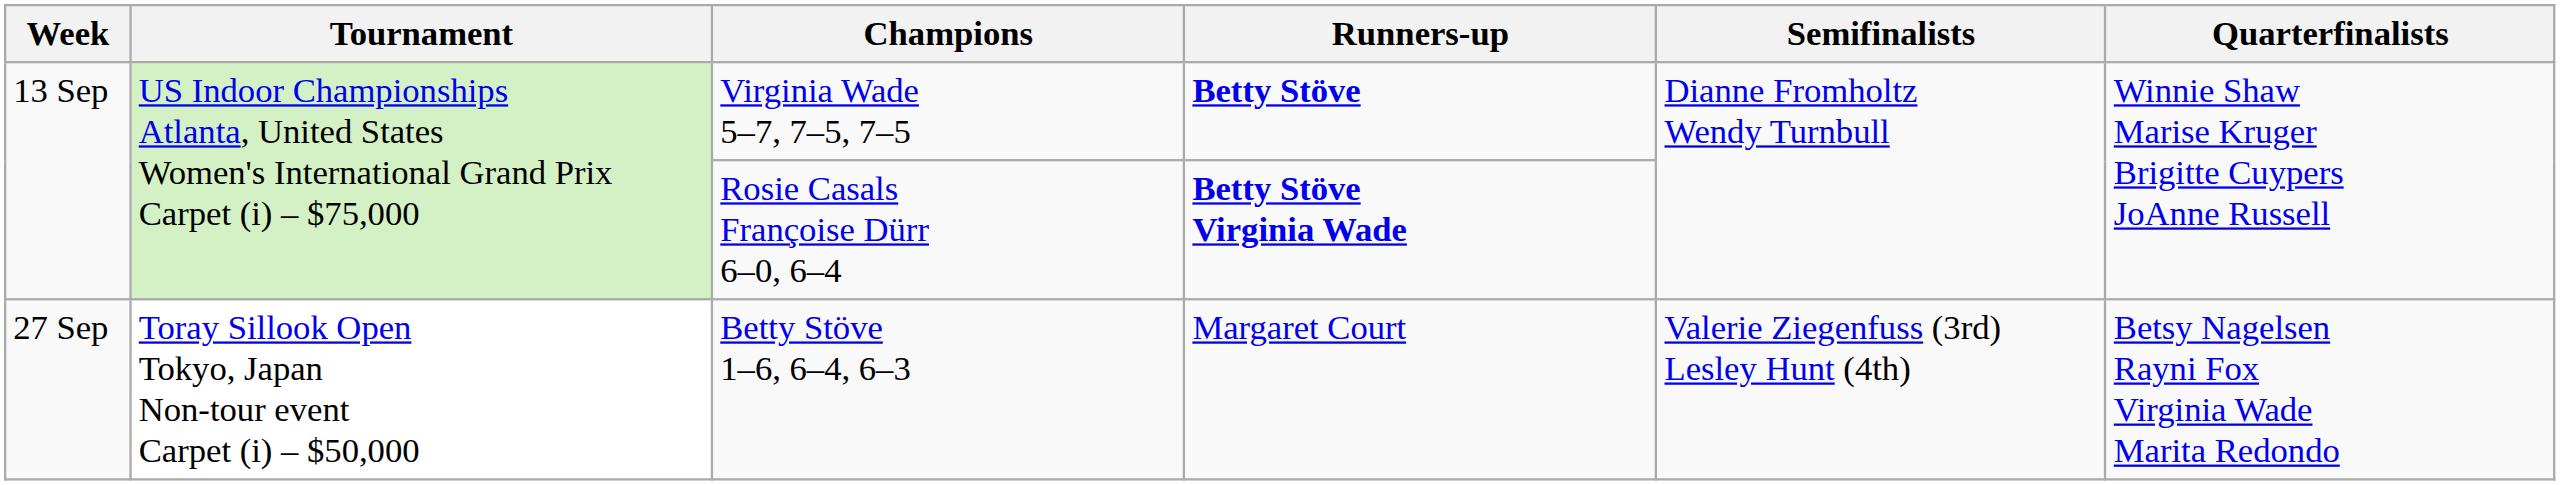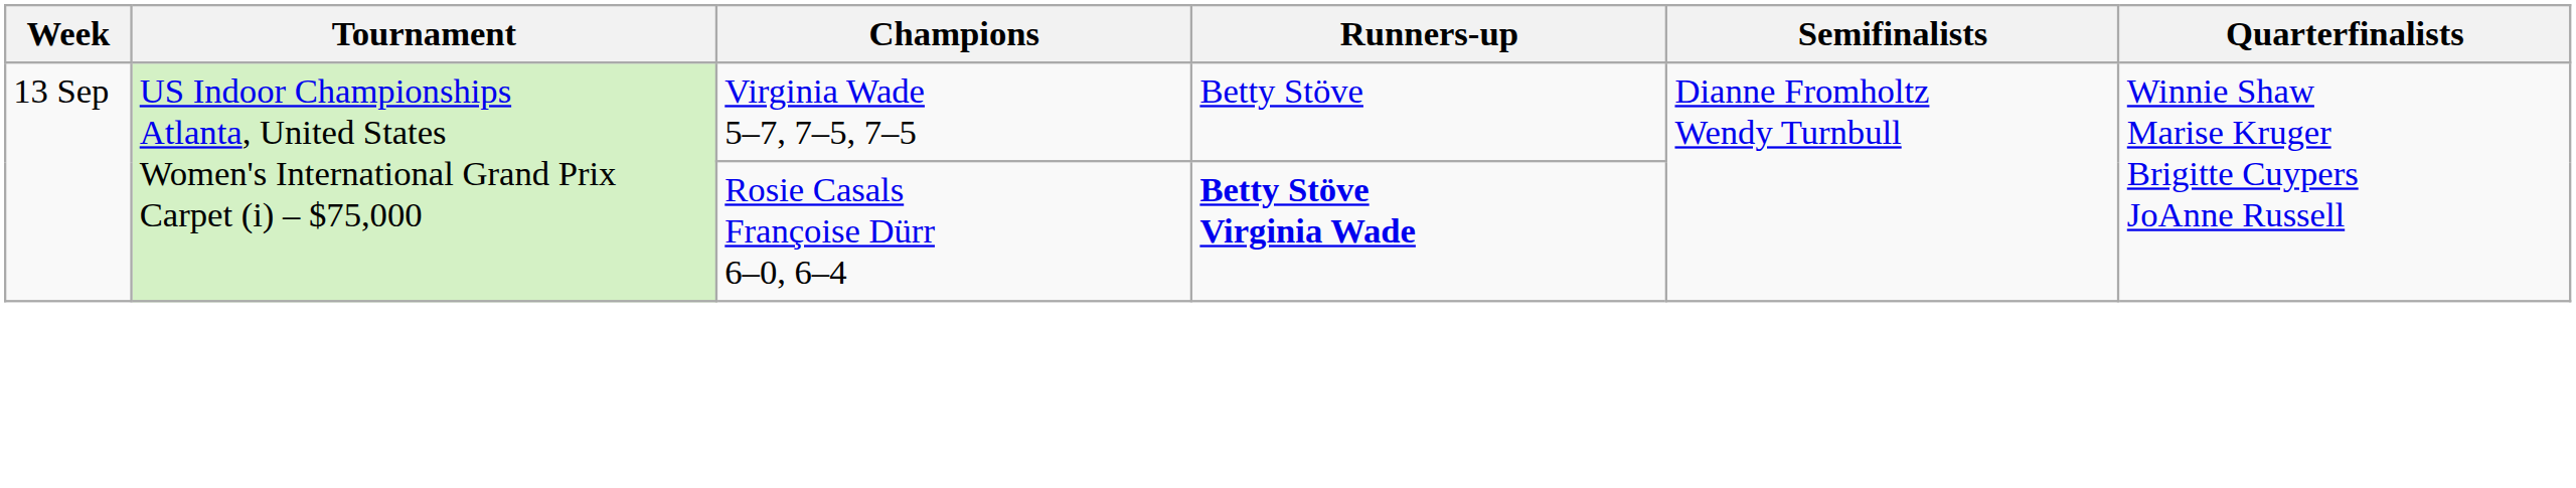 <table class=wikitable style=font-size:95%>
 <tr>
 <th style="width:48px;">Week</th>
 <th style="width:248px;">Tournament</th>
 <th style="width:200px;">Champions</th>
 <th style="width:200px;">Runners-up</th>
 <th style="width:190px;">Semifinalists</th>
 <th style="width:190px;">Quarterfinalists</th>
 </tr>
 <tr valign=top>
 <td rowspan=2>13 Sep</td>
 <td style="background:#D4F1C5;" rowspan="2"><a href='#'>US Indoor Championships</a><br> <a href='#'>Atlanta</a>, United States<br>Women's International Grand Prix<br>Carpet (i) – $75,000</td>
 <td> <a href='#'>Virginia Wade</a><br>5–7, 7–5, 7–5</td>
-<td><strong> <a href='#'>Betty Stöve</a></strong></td>
+<td> <a href='#'>Betty Stöve</a></td>
 <td rowspan=2> <a href='#'>Dianne Fromholtz</a> <br>  <a href='#'>Wendy Turnbull</a></td>
 <td rowspan=2> <a href='#'>Winnie Shaw</a> <br>  <a href='#'>Marise Kruger</a> <br>  <a href='#'>Brigitte Cuypers</a> <br>  <a href='#'>JoAnne Russell</a></td>
 </tr>
 <tr valign=top>
 <td> <a href='#'>Rosie Casals</a> <br>  <a href='#'>Françoise Dürr</a><br>6–0, 6–4</td>
 <td><strong> <a href='#'>Betty Stöve</a> <br>  <a href='#'>Virginia Wade</a></strong></td>
 </tr>
-<tr valign=top>
-<td>27 Sep</td>
-<td style="background:#fff;"><a href='#'>Toray Sillook Open</a><br> Tokyo, Japan<br>Non-tour event<br>Carpet (i) – $50,000</td>
-<td> <a href='#'>Betty Stöve</a><br>1–6, 6–4, 6–3</td>
-<td> <a href='#'>Margaret Court</a></td>
-<td> <a href='#'>Valerie Ziegenfuss</a> (3rd) <br>  <a href='#'>Lesley Hunt</a> (4th)</td>
-<td> <a href='#'>Betsy Nagelsen</a> <br>  <a href='#'>Rayni Fox</a> <br>  <a href='#'>Virginia Wade</a> <br>  <a href='#'>Marita Redondo</a></td>
-</tr>
 </table>
